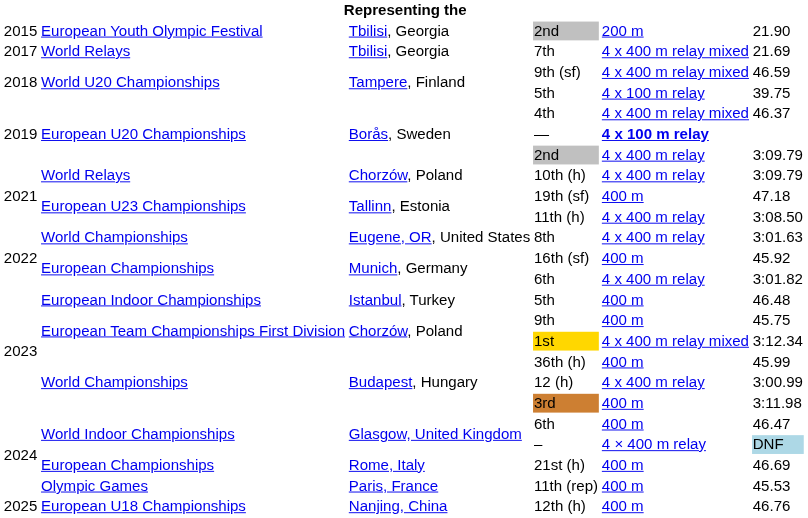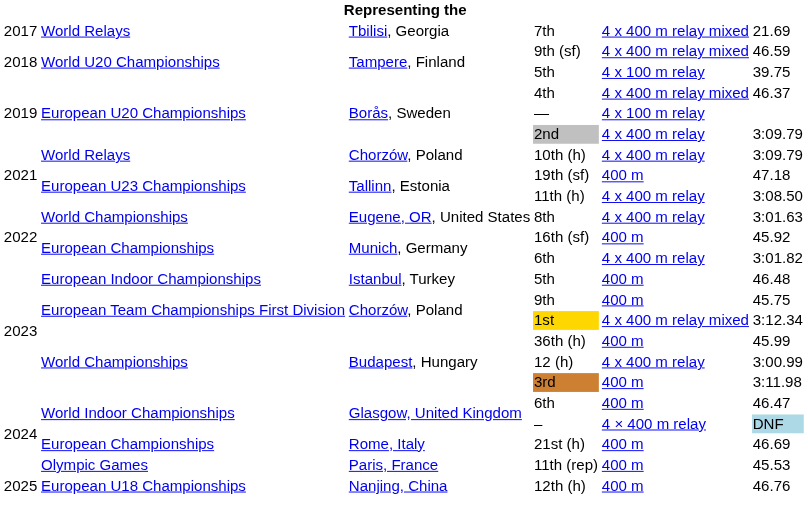 <table>
 <tr>
 <th colspan="7">Representing the </th>
-</tr>
-<tr>
-<td>2015</td>
-<td><a href='#'>European Youth Olympic Festival</a></td>
-<td><a href='#'>Tbilisi</a>, Georgia</td>
-<td bgcolor=silver>2nd</td>
-<td><a href='#'>200 m</a></td>
-<td>21.90</td>
-<td></td>
 </tr>
 <tr>
 <td>2017</td>
 <td><a href='#'>World Relays</a></td>
 <td><a href='#'>Tbilisi</a>, Georgia</td>
 <td>7th</td>
 <td><a href='#'>4 x 400 m relay mixed</a></td>
 <td>21.69</td>
 <td></td>
 </tr>
 <tr>
 <td rowspan=2>2018</td>
 <td rowspan=2><a href='#'>World U20 Championships</a></td>
 <td rowspan=2><a href='#'>Tampere</a>, Finland</td>
 <td>9th (sf)</td>
 <td><a href='#'>4 x 400 m relay mixed</a></td>
 <td>46.59</td>
 <td></td>
 </tr>
 <tr>
 <td>5th</td>
 <td><a href='#'>4 x 100 m relay</a></td>
 <td>39.75</td>
 <td></td>
 </tr>
 <tr>
 <td rowspan=3>2019</td>
 <td rowspan=3><a href='#'>European U20 Championships</a></td>
 <td rowspan=3><a href='#'>Borås</a>, Sweden</td>
 <td>4th</td>
 <td><a href='#'>4 x 400 m relay mixed</a></td>
 <td>46.37</td>
 <td></td>
 </tr>
 <tr>
 <td>—</td>
-<td><strong><a href='#'>4 x 100 m relay</a></strong></td>
+<td><a href='#'>4 x 100 m relay</a></td>
 <td></td>
 <td></td>
 </tr>
 <tr>
 <td bgcolor=silver>2nd</td>
 <td><a href='#'>4 x 400 m relay</a></td>
 <td>3:09.79</td>
 <td></td>
 </tr>
 <tr>
 <td rowspan=3>2021</td>
 <td><a href='#'>World Relays</a></td>
 <td><a href='#'>Chorzów</a>, Poland</td>
 <td>10th (h)</td>
 <td><a href='#'>4 x 400 m relay</a></td>
 <td>3:09.79</td>
 <td></td>
 </tr>
 <tr>
 <td rowspan=2><a href='#'>European U23 Championships</a></td>
 <td rowspan=2><a href='#'>Tallinn</a>, Estonia</td>
 <td>19th (sf)</td>
 <td><a href='#'>400 m</a></td>
 <td>47.18</td>
 <td></td>
 </tr>
 <tr>
 <td>11th (h)</td>
 <td><a href='#'>4 x 400 m relay</a></td>
 <td>3:08.50</td>
 <td></td>
 </tr>
 <tr>
 <td rowspan=3>2022</td>
 <td><a href='#'>World Championships</a></td>
 <td><a href='#'>Eugene, OR</a>, United States</td>
 <td>8th</td>
 <td><a href='#'>4 x 400 m relay</a></td>
 <td>3:01.63</td>
 <td></td>
 </tr>
 <tr>
 <td rowspan=2><a href='#'>European Championships</a></td>
 <td rowspan=2><a href='#'>Munich</a>, Germany</td>
 <td>16th (sf)</td>
 <td><a href='#'>400 m</a></td>
 <td>45.92</td>
 <td></td>
 </tr>
 <tr>
 <td>6th</td>
 <td><a href='#'>4 x 400 m relay</a></td>
 <td>3:01.82</td>
 <td></td>
 </tr>
 <tr>
 <td rowspan=6>2023</td>
 <td><a href='#'>European Indoor Championships</a></td>
 <td><a href='#'>Istanbul</a>, Turkey</td>
 <td>5th</td>
 <td><a href='#'>400 m</a></td>
 <td>46.48</td>
 <td></td>
 </tr>
 <tr>
 <td rowspan=2><a href='#'>European Team Championships First Division</a></td>
 <td rowspan=2><a href='#'>Chorzów</a>, Poland</td>
 <td>9th</td>
 <td><a href='#'>400 m</a></td>
 <td>45.75</td>
 <td></td>
 </tr>
 <tr>
 <td bgcolor=gold>1st</td>
 <td><a href='#'>4 x 400 m relay mixed</a></td>
 <td>3:12.34</td>
 <td></td>
 </tr>
 <tr>
 <td rowspan=3><a href='#'>World Championships</a></td>
 <td rowspan=3><a href='#'>Budapest</a>, Hungary</td>
 <td>36th (h)</td>
 <td><a href='#'>400 m</a></td>
 <td>45.99</td>
 <td></td>
 </tr>
 <tr>
 <td>12 (h)</td>
 <td><a href='#'>4 x 400 m relay</a></td>
 <td>3:00.99</td>
 <td></td>
 </tr>
 <tr>
 <td bgcolor=cd7f32>3rd</td>
 <td><a href='#'>400 m</a></td>
 <td>3:11.98</td>
 <td></td>
 </tr>
 <tr>
 <td rowspan=4>2024</td>
 <td rowspan=2><a href='#'>World Indoor Championships</a></td>
 <td rowspan=2><a href='#'>Glasgow, United Kingdom</a></td>
 <td>6th</td>
 <td><a href='#'>400 m</a></td>
 <td>46.47</td>
 </tr>
 <tr>
 <td>–</td>
 <td><a href='#'>4 × 400 m relay</a></td>
 <td style="background: lightblue;">DNF</td>
 </tr>
 <tr>
 <td><a href='#'>European Championships</a></td>
 <td><a href='#'>Rome, Italy</a></td>
 <td>21st (h)</td>
 <td><a href='#'>400 m</a></td>
 <td>46.69</td>
 </tr>
 <tr>
 <td><a href='#'>Olympic Games</a></td>
 <td><a href='#'>Paris, France</a></td>
 <td>11th (rep)</td>
 <td><a href='#'>400 m</a></td>
 <td>45.53</td>
 </tr>
 <tr>
 <td>2025</td>
 <td><a href='#'>European U18 Championships</a></td>
 <td><a href='#'>Nanjing, China</a></td>
 <td>12th (h)</td>
 <td><a href='#'>400 m</a></td>
 <td>46.76</td>
 </tr>
 </table>
